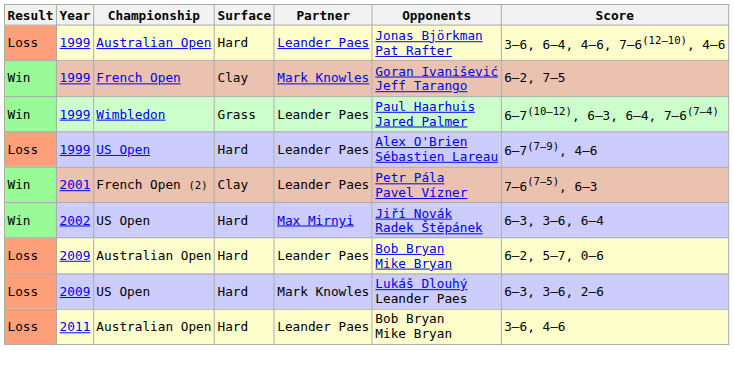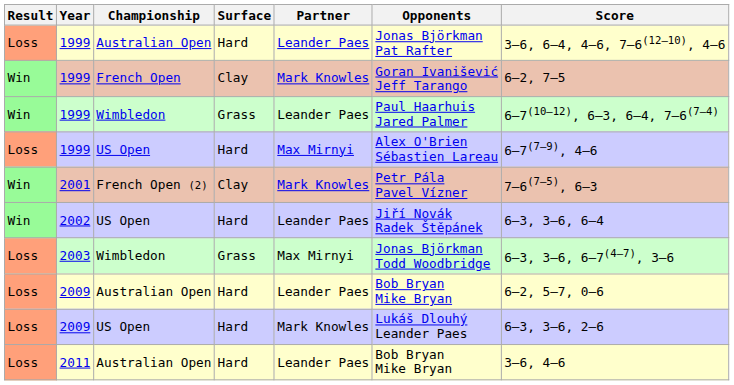 <table class="sortable wikitable">
 <tr>
 <th>Result</th>
 <th>Year</th>
 <th>Championship</th>
 <th>Surface</th>
 <th>Partner</th>
 <th>Opponents</th>
 <th class="unsortable">Score</th>
 </tr>
 <tr bgcolor=FFFFCC>
 <td style="background:#ffa07a;">Loss</td>
 <td><a href='#'>1999</a></td>
 <td><a href='#'>Australian Open</a></td>
 <td>Hard</td>
 <td> <a href='#'>Leander Paes</a></td>
 <td> <a href='#'>Jonas Björkman</a><br> <a href='#'>Pat Rafter</a></td>
 <td>3–6, 6–4, 4–6, 7–6<sup>(12–10)</sup>, 4–6</td>
 </tr>
 <tr bgcolor=EBC2AF>
 <td style="background:#98fb98;">Win</td>
 <td><a href='#'>1999</a></td>
 <td><a href='#'>French Open</a></td>
 <td>Clay</td>
 <td> <a href='#'>Mark Knowles</a></td>
 <td> <a href='#'>Goran Ivanišević</a><br> <a href='#'>Jeff Tarango</a></td>
 <td>6–2, 7–5</td>
 </tr>
 <tr bgcolor=CCFFCC>
 <td style="background:#98fb98;">Win</td>
 <td><a href='#'>1999</a></td>
 <td><a href='#'>Wimbledon</a></td>
 <td>Grass</td>
 <td> Leander Paes</td>
 <td> <a href='#'>Paul Haarhuis</a><br> <a href='#'>Jared Palmer</a></td>
 <td>6–7<sup>(10–12)</sup>, 6–3, 6–4, 7–6<sup>(7–4)</sup></td>
 </tr>
 <tr bgcolor=CCCCFF>
 <td style="background:#ffa07a;">Loss</td>
 <td><a href='#'>1999</a></td>
 <td><a href='#'>US Open</a></td>
 <td>Hard</td>
-<td> Leander Paes</td>
+<td> <a href='#'>Max Mirnyi</a></td>
 <td> <a href='#'>Alex O'Brien</a><br> <a href='#'>Sébastien Lareau</a></td>
 <td>6–7<sup>(7–9)</sup>, 4–6</td>
 </tr>
 <tr bgcolor=EBC2AF>
 <td style="background:#98fb98;">Win</td>
 <td><a href='#'>2001</a></td>
 <td>French Open <small>(2)</small></td>
 <td>Clay</td>
-<td> Leander Paes</td>
+<td> <a href='#'>Mark Knowles</a></td>
 <td> <a href='#'>Petr Pála</a><br> <a href='#'>Pavel Vízner</a></td>
 <td>7–6<sup>(7–5)</sup>, 6–3</td>
 </tr>
 <tr bgcolor=CCCCFF>
 <td style="background:#98fb98;">Win</td>
 <td><a href='#'>2002</a></td>
 <td>US Open</td>
 <td>Hard</td>
-<td> <a href='#'>Max Mirnyi</a></td>
+<td> Leander Paes</td>
 <td> <a href='#'>Jiří Novák</a><br> <a href='#'>Radek Štěpánek</a></td>
 <td>6–3, 3–6, 6–4</td>
+</tr>
+<tr bgcolor=CCFFCC>
+<td style="background:#ffa07a;">Loss</td>
+<td><a href='#'>2003</a></td>
+<td>Wimbledon</td>
+<td>Grass</td>
+<td> Max Mirnyi</td>
+<td> <a href='#'>Jonas Björkman</a><br> <a href='#'>Todd Woodbridge</a></td>
+<td>6–3, 3–6, 6–7<sup>(4–7)</sup>, 3–6</td>
 </tr>
 <tr bgcolor=FFFFCC>
 <td style="background:#ffa07a;">Loss</td>
 <td><a href='#'>2009</a></td>
 <td>Australian Open</td>
 <td>Hard</td>
 <td> Leander Paes</td>
 <td> <a href='#'>Bob Bryan</a><br> <a href='#'>Mike Bryan</a></td>
 <td>6–2, 5–7, 0–6</td>
 </tr>
 <tr bgcolor=CCCCFF>
 <td style="background:#ffa07a;">Loss</td>
 <td><a href='#'>2009</a></td>
 <td>US Open</td>
 <td>Hard</td>
 <td> Mark Knowles</td>
 <td> <a href='#'>Lukáš Dlouhý</a><br> Leander Paes</td>
 <td>6–3, 3–6, 2–6</td>
 </tr>
 <tr bgcolor=FFFFCC>
 <td style="background:#ffa07a;">Loss</td>
 <td><a href='#'>2011</a></td>
 <td>Australian Open</td>
 <td>Hard</td>
 <td> Leander Paes</td>
 <td> Bob Bryan<br> Mike Bryan</td>
 <td>3–6, 4–6</td>
 </tr>
 </table>
